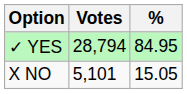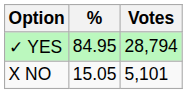 <table class="wikitable">
 <tr>
 <th>Option</th>
+<th>%</th>
 <th>Votes</th>
-<th>%</th>
 </tr>
 <tr>
 <td style=background:#bbf8be>✓ YES</td>
+<td style=background:#bbf8be>84.95</td>
 <td style=background:#bbf8be>28,794</td>
-<td style=background:#bbf8be>84.95</td>
 </tr>
 <tr>
 <td>X NO</td>
+<td>15.05</td>
 <td>5,101</td>
-<td>15.05</td>
 </tr>
 </table>
